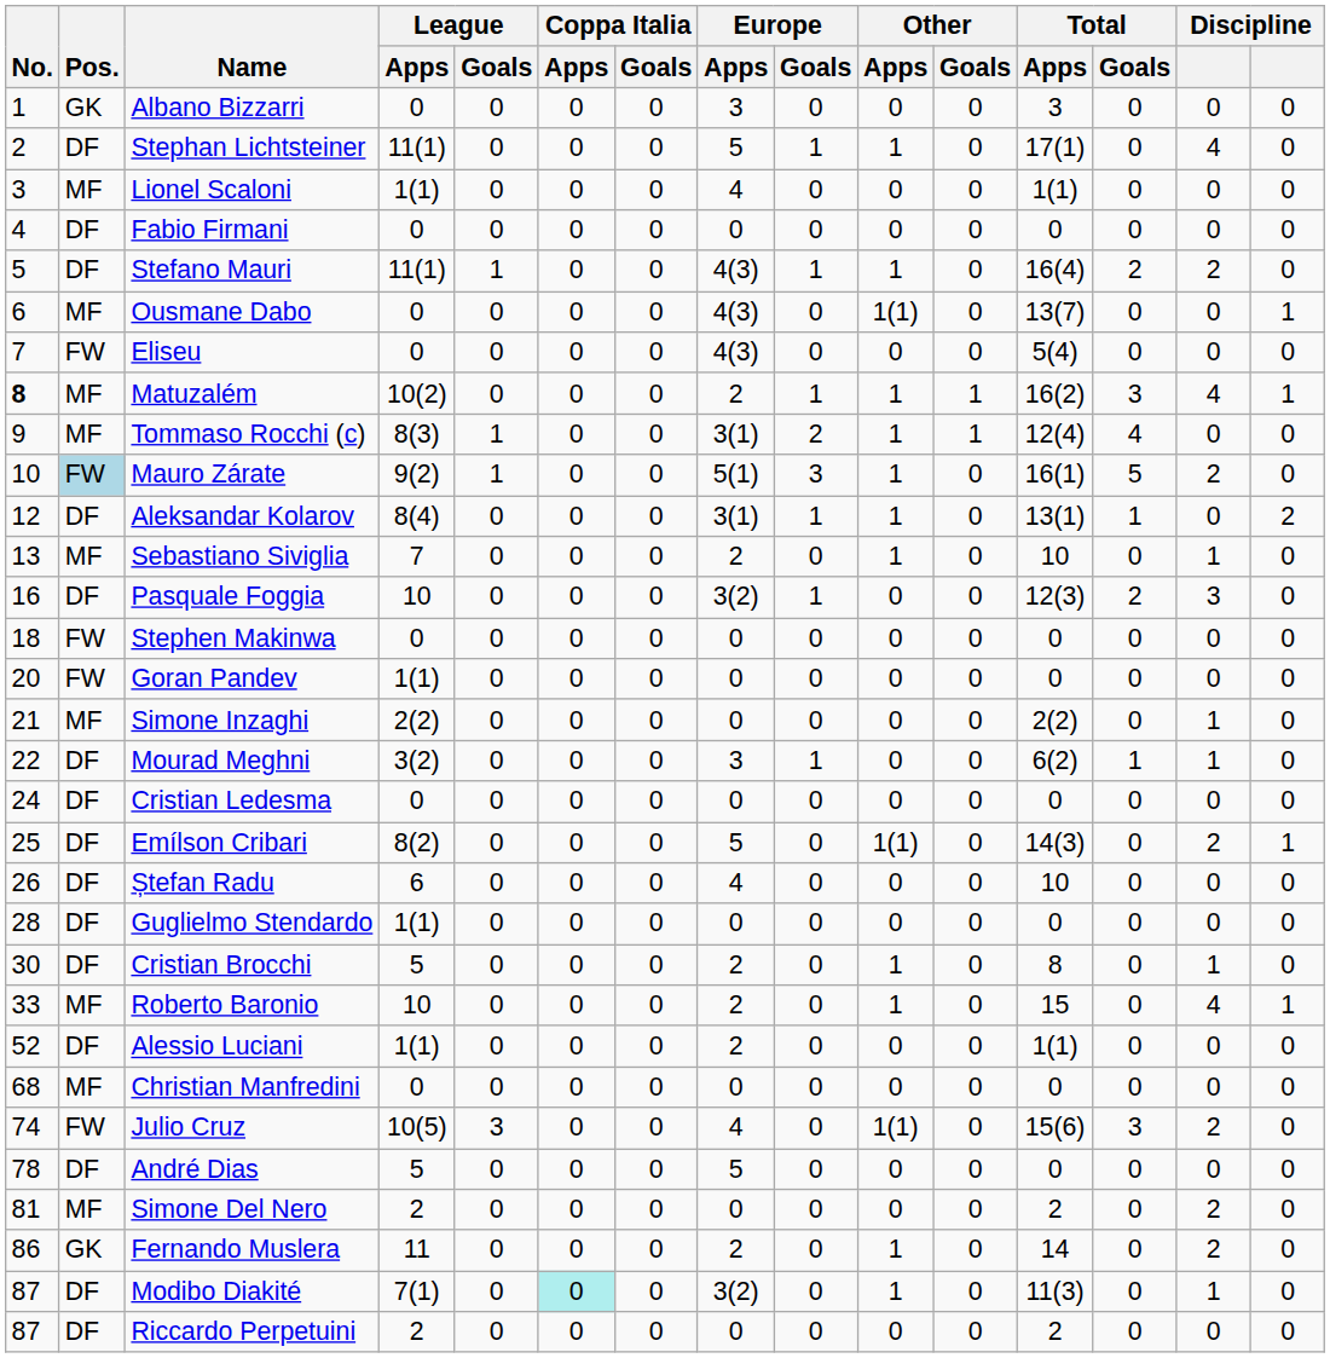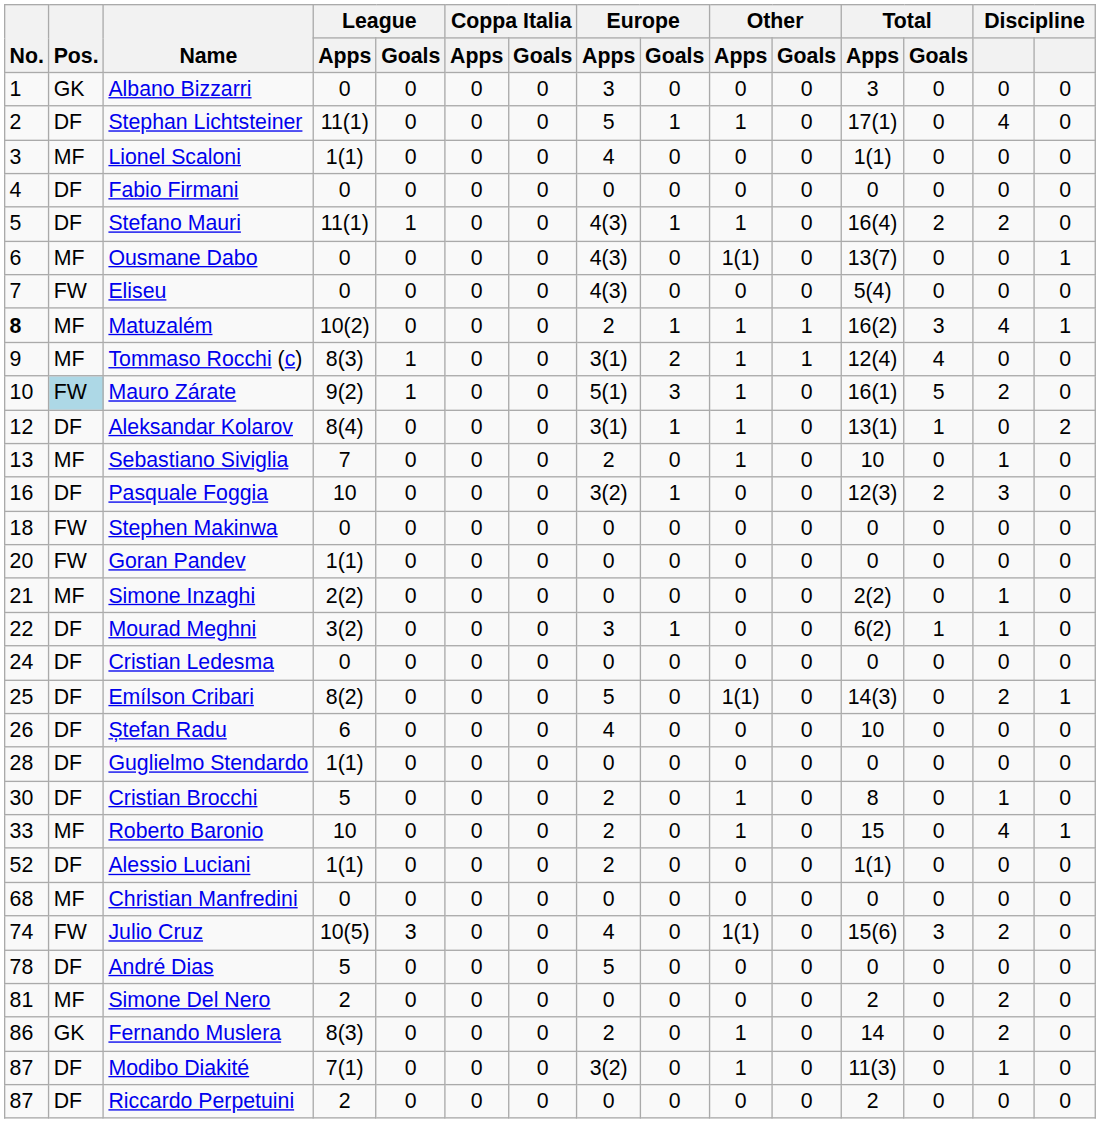 <table class="wikitable" style="text-align:center">
 <tr>
 <th rowspan="2" valign="bottom">No.</th>
 <th rowspan="2" valign="bottom">Pos.</th>
 <th rowspan="2" valign="bottom">Name</th>
 <th colspan="2" width="85">League</th>
 <th colspan="2" width="85">Coppa Italia</th>
 <th colspan="2" width="85">Europe</th>
 <th colspan="2" width="85">Other</th>
 <th colspan="2" width="85">Total</th>
 <th colspan="2" width="85">Discipline</th>
 </tr>
 <tr>
 <th>Apps</th>
 <th>Goals</th>
 <th>Apps</th>
 <th>Goals</th>
 <th>Apps</th>
 <th>Goals</th>
 <th>Apps</th>
 <th>Goals</th>
 <th>Apps</th>
 <th>Goals</th>
 <th></th>
 <th></th>
 </tr>
 <tr>
 <td align="left">1</td>
 <td align="left">GK</td>
 <td align="left"> <a href='#'>Albano Bizzarri</a></td>
 <td>0</td>
 <td>0</td>
 <td>0</td>
 <td>0</td>
 <td>3</td>
 <td>0</td>
 <td>0</td>
 <td>0</td>
 <td>3</td>
 <td>0</td>
 <td>0</td>
 <td>0</td>
 </tr>
 <tr>
 <td align="left">2</td>
 <td align="left">DF</td>
 <td align="left"> <a href='#'>Stephan Lichtsteiner</a></td>
 <td>11(1)</td>
 <td>0</td>
 <td>0</td>
 <td>0</td>
 <td>5</td>
 <td>1</td>
 <td>1</td>
 <td>0</td>
 <td>17(1)</td>
 <td>0</td>
 <td>4</td>
 <td>0</td>
 </tr>
 <tr>
 <td align="left">3</td>
 <td align="left">MF</td>
 <td align="left"> <a href='#'>Lionel Scaloni</a></td>
 <td>1(1)</td>
 <td>0</td>
 <td>0</td>
 <td>0</td>
 <td>4</td>
 <td>0</td>
 <td>0</td>
 <td>0</td>
 <td>1(1)</td>
 <td>0</td>
 <td>0</td>
 <td>0</td>
 </tr>
 <tr>
 <td align="left">4</td>
 <td align="left">DF</td>
 <td align="left"> <a href='#'>Fabio Firmani</a></td>
 <td>0</td>
 <td>0</td>
 <td>0</td>
 <td>0</td>
 <td>0</td>
 <td>0</td>
 <td>0</td>
 <td>0</td>
 <td>0</td>
 <td>0</td>
 <td>0</td>
 <td>0</td>
 </tr>
 <tr>
 <td align="left">5</td>
 <td align="left">DF</td>
 <td align="left"> <a href='#'>Stefano Mauri</a></td>
 <td>11(1)</td>
 <td>1</td>
 <td>0</td>
 <td>0</td>
 <td>4(3)</td>
 <td>1</td>
 <td>1</td>
 <td>0</td>
 <td>16(4)</td>
 <td>2</td>
 <td>2</td>
 <td>0</td>
 </tr>
 <tr>
 <td align="left">6</td>
 <td align="left">MF</td>
 <td align="left"> <a href='#'>Ousmane Dabo</a></td>
 <td>0</td>
 <td>0</td>
 <td>0</td>
 <td>0</td>
 <td>4(3)</td>
 <td>0</td>
 <td>1(1)</td>
 <td>0</td>
 <td>13(7)</td>
 <td>0</td>
 <td>0</td>
 <td>1</td>
 </tr>
 <tr>
 <td align="left">7</td>
 <td align="left">FW</td>
 <td align="left"> <a href='#'>Eliseu</a></td>
 <td>0</td>
 <td>0</td>
 <td>0</td>
 <td>0</td>
 <td>4(3)</td>
 <td>0</td>
 <td>0</td>
 <td>0</td>
 <td>5(4)</td>
 <td>0</td>
 <td>0</td>
 <td>0</td>
 </tr>
 <tr>
 <td align="left"><strong>8</strong></td>
 <td align="left">MF</td>
 <td align="left"> <a href='#'>Matuzalém</a></td>
 <td>10(2)</td>
 <td>0</td>
 <td>0</td>
 <td>0</td>
 <td>2</td>
 <td>1</td>
 <td>1</td>
 <td>1</td>
 <td>16(2)</td>
 <td>3</td>
 <td>4</td>
 <td>1</td>
 </tr>
 <tr>
 <td align="left">9</td>
 <td align="left">MF</td>
 <td align="left"> <a href='#'>Tommaso Rocchi</a> (<a href='#'>c</a>)</td>
 <td>8(3)</td>
 <td>1</td>
 <td>0</td>
 <td>0</td>
 <td>3(1)</td>
 <td>2</td>
 <td>1</td>
 <td>1</td>
 <td>12(4)</td>
 <td>4</td>
 <td>0</td>
 <td>0</td>
 </tr>
 <tr>
 <td align="left">10</td>
 <td align="left" style="background: lightblue;">FW</td>
 <td align="left"> <a href='#'>Mauro Zárate</a></td>
 <td>9(2)</td>
 <td>1</td>
 <td>0</td>
 <td>0</td>
 <td>5(1)</td>
 <td>3</td>
 <td>1</td>
 <td>0</td>
 <td>16(1)</td>
 <td>5</td>
 <td>2</td>
 <td>0</td>
 </tr>
 <tr>
 <td align="left">12</td>
 <td align="left">DF</td>
 <td align="left"> <a href='#'>Aleksandar Kolarov</a></td>
 <td>8(4)</td>
 <td>0</td>
 <td>0</td>
 <td>0</td>
 <td>3(1)</td>
 <td>1</td>
 <td>1</td>
 <td>0</td>
 <td>13(1)</td>
 <td>1</td>
 <td>0</td>
 <td>2</td>
 </tr>
 <tr>
 <td align="left">13</td>
 <td align="left">MF</td>
 <td align="left"> <a href='#'>Sebastiano Siviglia</a></td>
 <td>7</td>
 <td>0</td>
 <td>0</td>
 <td>0</td>
 <td>2</td>
 <td>0</td>
 <td>1</td>
 <td>0</td>
 <td>10</td>
 <td>0</td>
 <td>1</td>
 <td>0</td>
 </tr>
 <tr>
 <td align="left">16</td>
 <td align="left">DF</td>
 <td align="left"> <a href='#'>Pasquale Foggia</a></td>
 <td>10</td>
 <td>0</td>
 <td>0</td>
 <td>0</td>
 <td>3(2)</td>
 <td>1</td>
 <td>0</td>
 <td>0</td>
 <td>12(3)</td>
 <td>2</td>
 <td>3</td>
 <td>0</td>
 </tr>
 <tr>
 <td align="left">18</td>
 <td align="left">FW</td>
 <td align="left"> <a href='#'>Stephen Makinwa</a></td>
 <td>0</td>
 <td>0</td>
 <td>0</td>
 <td>0</td>
 <td>0</td>
 <td>0</td>
 <td>0</td>
 <td>0</td>
 <td>0</td>
 <td>0</td>
 <td>0</td>
 <td>0</td>
 </tr>
 <tr>
 <td align="left">20</td>
 <td align="left">FW</td>
 <td align="left"> <a href='#'>Goran Pandev</a></td>
 <td>1(1)</td>
 <td>0</td>
 <td>0</td>
 <td>0</td>
 <td>0</td>
 <td>0</td>
 <td>0</td>
 <td>0</td>
 <td>0</td>
 <td>0</td>
 <td>0</td>
 <td>0</td>
 </tr>
 <tr>
 <td align="left">21</td>
 <td align="left">MF</td>
 <td align="left"> <a href='#'>Simone Inzaghi</a></td>
 <td>2(2)</td>
 <td>0</td>
 <td>0</td>
 <td>0</td>
 <td>0</td>
 <td>0</td>
 <td>0</td>
 <td>0</td>
 <td>2(2)</td>
 <td>0</td>
 <td>1</td>
 <td>0</td>
 </tr>
 <tr>
 <td align="left">22</td>
 <td align="left">DF</td>
 <td align="left"> <a href='#'>Mourad Meghni</a></td>
 <td>3(2)</td>
 <td>0</td>
 <td>0</td>
 <td>0</td>
 <td>3</td>
 <td>1</td>
 <td>0</td>
 <td>0</td>
 <td>6(2)</td>
 <td>1</td>
 <td>1</td>
 <td>0</td>
 </tr>
 <tr>
 <td align="left">24</td>
 <td align="left">DF</td>
 <td align="left"> <a href='#'>Cristian Ledesma</a></td>
 <td>0</td>
 <td>0</td>
 <td>0</td>
 <td>0</td>
 <td>0</td>
 <td>0</td>
 <td>0</td>
 <td>0</td>
 <td>0</td>
 <td>0</td>
 <td>0</td>
 <td>0</td>
 </tr>
 <tr>
 <td align="left">25</td>
 <td align="left">DF</td>
 <td align="left"> <a href='#'>Emílson Cribari</a></td>
 <td>8(2)</td>
 <td>0</td>
 <td>0</td>
 <td>0</td>
 <td>5</td>
 <td>0</td>
 <td>1(1)</td>
 <td>0</td>
 <td>14(3)</td>
 <td>0</td>
 <td>2</td>
 <td>1</td>
 </tr>
 <tr>
 <td align="left">26</td>
 <td align="left">DF</td>
 <td align="left"> <a href='#'>Ștefan Radu</a></td>
 <td>6</td>
 <td>0</td>
 <td>0</td>
 <td>0</td>
 <td>4</td>
 <td>0</td>
 <td>0</td>
 <td>0</td>
 <td>10</td>
 <td>0</td>
 <td>0</td>
 <td>0</td>
 </tr>
 <tr>
 <td align="left">28</td>
 <td align="left">DF</td>
 <td align="left"> <a href='#'>Guglielmo Stendardo</a></td>
 <td>1(1)</td>
 <td>0</td>
 <td>0</td>
 <td>0</td>
 <td>0</td>
 <td>0</td>
 <td>0</td>
 <td>0</td>
 <td>0</td>
 <td>0</td>
 <td>0</td>
 <td>0</td>
 </tr>
 <tr>
 <td align="left">30</td>
 <td align="left">DF</td>
 <td align="left"> <a href='#'>Cristian Brocchi</a></td>
 <td>5</td>
 <td>0</td>
 <td>0</td>
 <td>0</td>
 <td>2</td>
 <td>0</td>
 <td>1</td>
 <td>0</td>
 <td>8</td>
 <td>0</td>
 <td>1</td>
 <td>0</td>
 </tr>
 <tr>
 <td align="left">33</td>
 <td align="left">MF</td>
 <td align="left"> <a href='#'>Roberto Baronio</a></td>
 <td>10</td>
 <td>0</td>
 <td>0</td>
 <td>0</td>
 <td>2</td>
 <td>0</td>
 <td>1</td>
 <td>0</td>
 <td>15</td>
 <td>0</td>
 <td>4</td>
 <td>1</td>
 </tr>
 <tr>
 <td align="left">52</td>
 <td align="left">DF</td>
 <td align="left"> <a href='#'>Alessio Luciani</a></td>
 <td>1(1)</td>
 <td>0</td>
 <td>0</td>
 <td>0</td>
 <td>2</td>
 <td>0</td>
 <td>0</td>
 <td>0</td>
 <td>1(1)</td>
 <td>0</td>
 <td>0</td>
 <td>0</td>
 </tr>
 <tr>
 <td align="left">68</td>
 <td align="left">MF</td>
 <td align="left"> <a href='#'>Christian Manfredini</a></td>
 <td>0</td>
 <td>0</td>
 <td>0</td>
 <td>0</td>
 <td>0</td>
 <td>0</td>
 <td>0</td>
 <td>0</td>
 <td>0</td>
 <td>0</td>
 <td>0</td>
 <td>0</td>
 </tr>
 <tr>
 <td align="left">74</td>
 <td align="left">FW</td>
 <td align="left"> <a href='#'>Julio Cruz</a></td>
 <td>10(5)</td>
 <td>3</td>
 <td>0</td>
 <td>0</td>
 <td>4</td>
 <td>0</td>
 <td>1(1)</td>
 <td>0</td>
 <td>15(6)</td>
 <td>3</td>
 <td>2</td>
 <td>0</td>
 </tr>
 <tr>
 <td align="left">78</td>
 <td align="left">DF</td>
 <td align="left"> <a href='#'>André Dias</a></td>
 <td>5</td>
 <td>0</td>
 <td>0</td>
 <td>0</td>
 <td>5</td>
 <td>0</td>
 <td>0</td>
 <td>0</td>
 <td>0</td>
 <td>0</td>
 <td>0</td>
 <td>0</td>
 </tr>
 <tr>
 <td align="left">81</td>
 <td align="left">MF</td>
 <td align="left"> <a href='#'>Simone Del Nero</a></td>
 <td>2</td>
 <td>0</td>
 <td>0</td>
 <td>0</td>
 <td>0</td>
 <td>0</td>
 <td>0</td>
 <td>0</td>
 <td>2</td>
 <td>0</td>
 <td>2</td>
 <td>0</td>
 </tr>
 <tr>
 <td align="left">86</td>
 <td align="left">GK</td>
 <td align="left"> <a href='#'>Fernando Muslera</a></td>
-<td>11</td>
+<td>8(3)</td>
 <td>0</td>
 <td>0</td>
 <td>0</td>
 <td>2</td>
 <td>0</td>
 <td>1</td>
 <td>0</td>
 <td>14</td>
 <td>0</td>
 <td>2</td>
 <td>0</td>
 </tr>
 <tr>
 <td align="left">87</td>
 <td align="left">DF</td>
 <td align="left"> <a href='#'>Modibo Diakité</a></td>
 <td>7(1)</td>
 <td>0</td>
-<td style="background: paleturquoise;">0</td>
+<td>0</td>
 <td>0</td>
 <td>3(2)</td>
 <td>0</td>
 <td>1</td>
 <td>0</td>
 <td>11(3)</td>
 <td>0</td>
 <td>1</td>
 <td>0</td>
 </tr>
 <tr>
 <td align="left">87</td>
 <td align="left">DF</td>
 <td align="left"> <a href='#'>Riccardo Perpetuini</a></td>
 <td>2</td>
 <td>0</td>
 <td>0</td>
 <td>0</td>
 <td>0</td>
 <td>0</td>
 <td>0</td>
 <td>0</td>
 <td>2</td>
 <td>0</td>
 <td>0</td>
 <td>0</td>
 </tr>
 </table>
